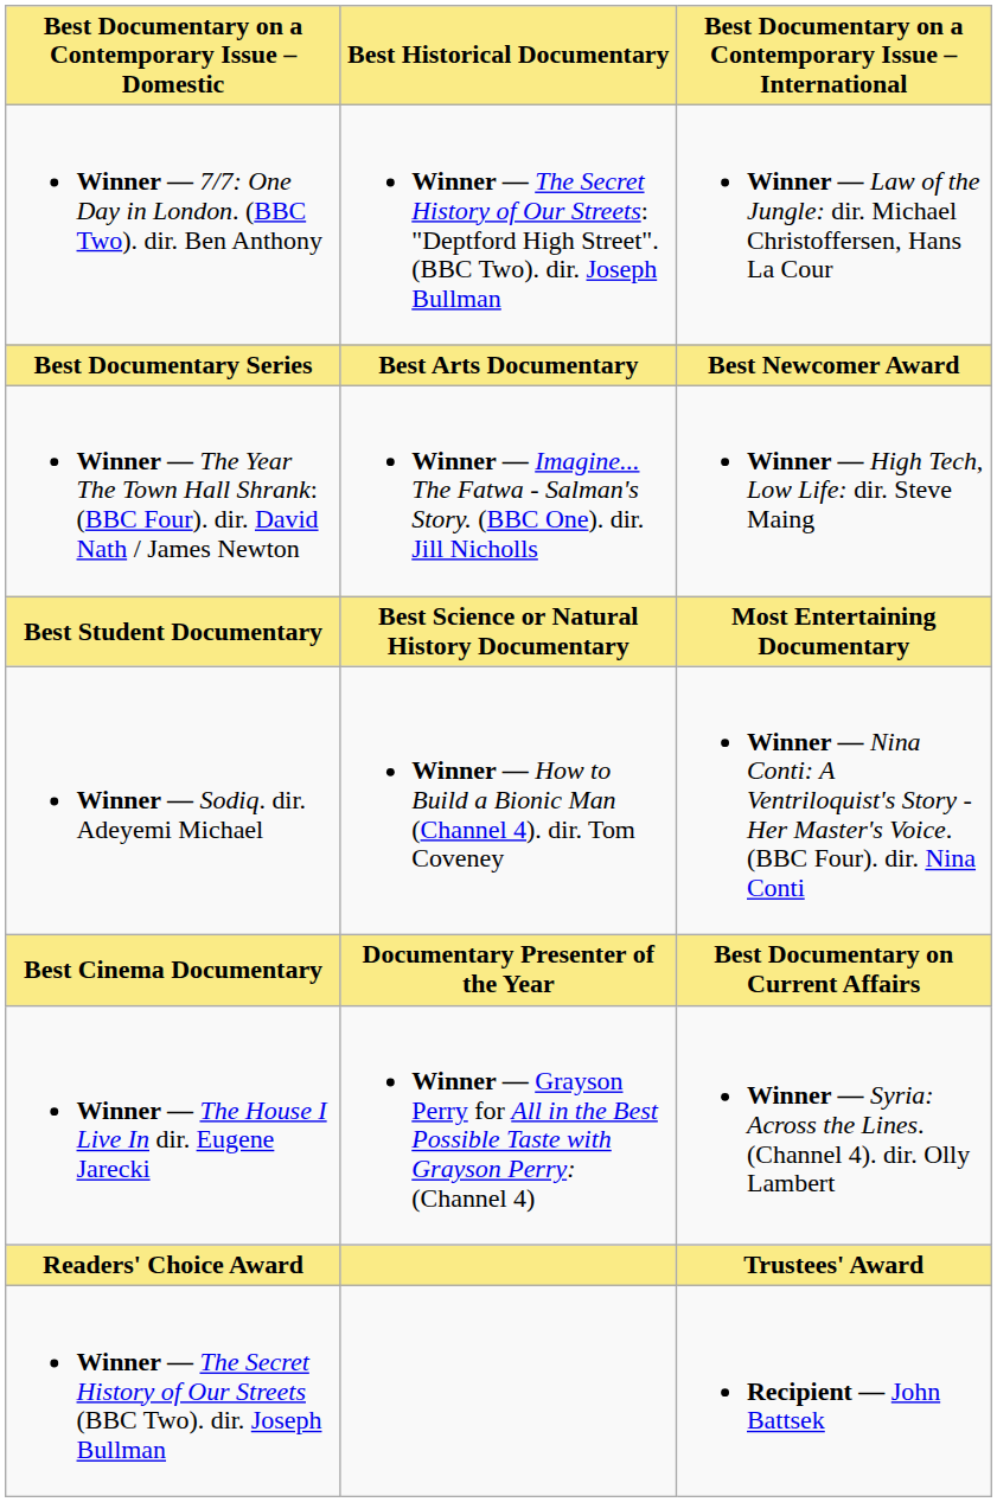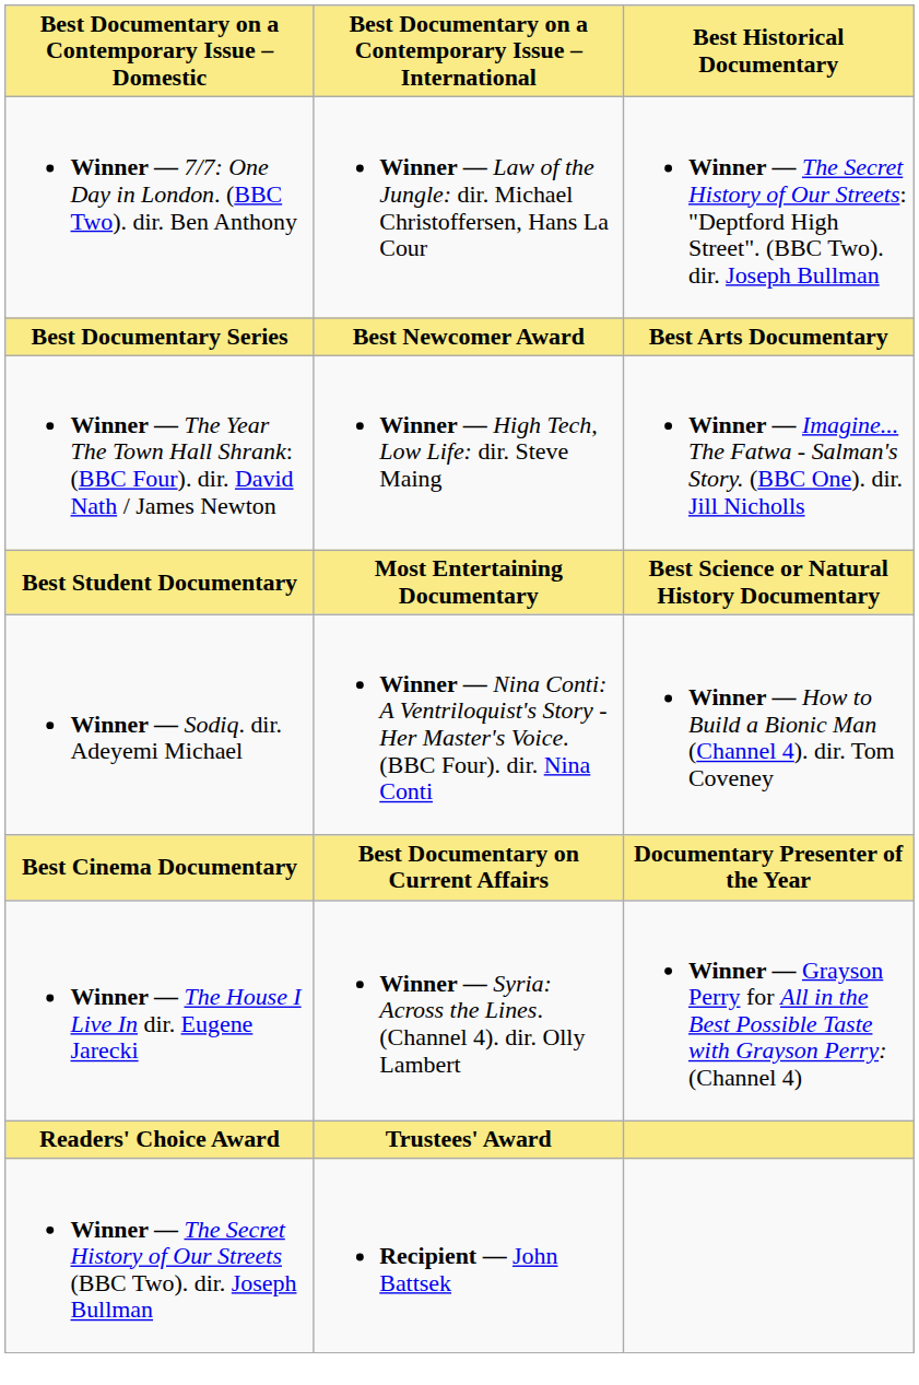 <table class="wikitable" style="font-size:100%">
 <tr>
 <th style="background:#FAEB86;" width="34%"><strong>Best Documentary on a Contemporary Issue – Domestic</strong></th>
+<th style="background:#FAEB86;" width="33%"><strong>Best Documentary on a Contemporary Issue – International</strong></th>
 <th style="background:#FAEB86;" width="33%"><strong>Best Historical Documentary</strong></th>
-<th style="background:#FAEB86;" width="33%"><strong>Best Documentary on a Contemporary Issue – International</strong></th>
 </tr>
 <tr>
 <td style="vertical-align:top"><br><ul><li><strong>Winner —</strong> <em>7/7: One Day in London</em>. (<a href='#'>BBC Two</a>). dir. Ben Anthony</li></ul></td>
+<td style="vertical-align:top"><br><ul><li><strong>Winner —</strong> <em>Law of the Jungle:</em> dir. Michael Christoffersen, Hans La Cour</li></ul></td>
 <td style="vertical-align:top"><br><ul><li><strong>Winner —</strong> <em><a href='#'>The Secret History of Our Streets</a></em>: "Deptford High Street". (BBC Two). dir. <a href='#'>Joseph Bullman</a></li></ul></td>
-<td style="vertical-align:top"><br><ul><li><strong>Winner —</strong> <em>Law of the Jungle:</em> dir. Michael Christoffersen, Hans La Cour</li></ul></td>
 </tr>
 <tr>
 <th style="background:#FAEB86;" width="34%"><strong>Best Documentary Series</strong></th>
+<th style="background:#FAEB86;" width="33%"><strong>Best Newcomer Award</strong></th>
 <th style="background:#FAEB86;" width="33%"><strong>Best Arts Documentary</strong></th>
-<th style="background:#FAEB86;" width="33%"><strong>Best Newcomer Award</strong></th>
 </tr>
 <tr>
 <td style="vertical-align:top"><br><ul><li><strong>Winner —</strong> <em>The Year The Town Hall Shrank</em>: (<a href='#'>BBC Four</a>). dir. <a href='#'>David Nath</a> / James Newton</li></ul></td>
+<td style="vertical-align:top"><br><ul><li><strong>Winner —</strong> <em>High Tech, Low Life:</em> dir. Steve Maing</li></ul></td>
 <td style="vertical-align:top"><br><ul><li><strong>Winner —</strong> <em><a href='#'>Imagine...</a> The Fatwa - Salman's Story.</em> (<a href='#'>BBC One</a>). dir. <a href='#'>Jill Nicholls</a></li></ul></td>
-<td style="vertical-align:top"><br><ul><li><strong>Winner —</strong> <em>High Tech, Low Life:</em> dir. Steve Maing</li></ul></td>
 </tr>
 <tr>
 <th style="background:#FAEB86;" width="34%"><strong>Best Student Documentary</strong></th>
+<th style="background:#FAEB86;" width="34%"><strong>Most Entertaining Documentary</strong></th>
 <th style="background:#FAEB86;" width="34%"><strong>Best Science or Natural History Documentary</strong></th>
-<th style="background:#FAEB86;" width="34%"><strong>Most Entertaining Documentary</strong></th>
 </tr>
 <tr>
 <td><br><ul><li><strong>Winner —</strong> <em>Sodiq</em>. dir. Adeyemi Michael</li></ul></td>
+<td><br><ul><li><strong>Winner —</strong> <em>Nina Conti: A Ventriloquist's Story - Her Master's Voice</em>. (BBC Four). dir. <a href='#'>Nina Conti</a></li></ul></td>
 <td><br><ul><li><strong>Winner —</strong> <em>How to Build a Bionic Man</em> (<a href='#'>Channel 4</a>). dir. Tom Coveney</li></ul></td>
-<td><br><ul><li><strong>Winner —</strong> <em>Nina Conti: A Ventriloquist's Story - Her Master's Voice</em>. (BBC Four). dir. <a href='#'>Nina Conti</a></li></ul></td>
 </tr>
 <tr>
 <th style="background:#FAEB86;" width="34%"><strong>Best Cinema Documentary</strong></th>
+<th style="background:#FAEB86;" width="34%">Best Documentary on Current Affairs</th>
 <th style="background:#FAEB86;" width="34%">Documentary Presenter of the Year</th>
-<th style="background:#FAEB86;" width="34%">Best Documentary on Current Affairs</th>
 </tr>
 <tr>
 <td><br><ul><li><strong>Winner —</strong> <em><a href='#'>The House I Live In</a></em> dir. <a href='#'>Eugene Jarecki</a></li></ul></td>
+<td><br><ul><li><strong>Winner —</strong> <em>Syria: Across the Lines</em>. (Channel 4). dir. Olly Lambert</li></ul></td>
 <td><br><ul><li><strong>Winner —</strong> <a href='#'>Grayson Perry</a> for <em><a href='#'>All in the Best Possible Taste with Grayson Perry</a>:</em> (Channel 4)</li></ul></td>
-<td><br><ul><li><strong>Winner —</strong> <em>Syria: Across the Lines</em>. (Channel 4). dir. Olly Lambert</li></ul></td>
 </tr>
 <tr>
 <th style="background:#FAEB86;" width="34%"><strong>Readers' Choice Award</strong></th>
+<th style="background:#FAEB86;" width="34%"><strong>Trustees' Award</strong></th>
 <td style="background:#FAEB86;" width="34%"></td>
-<th style="background:#FAEB86;" width="34%"><strong>Trustees' Award</strong></th>
 </tr>
 <tr>
 <td><br><ul><li><strong>Winner —</strong> <em><a href='#'>The Secret History of Our Streets</a></em> (BBC Two). dir. <a href='#'>Joseph Bullman</a></li></ul></td>
+<td><br><ul><li><strong>Recipient —</strong> <a href='#'>John Battsek</a></li></ul></td>
 <td></td>
-<td><br><ul><li><strong>Recipient —</strong> <a href='#'>John Battsek</a></li></ul></td>
 </tr>
 </table>
